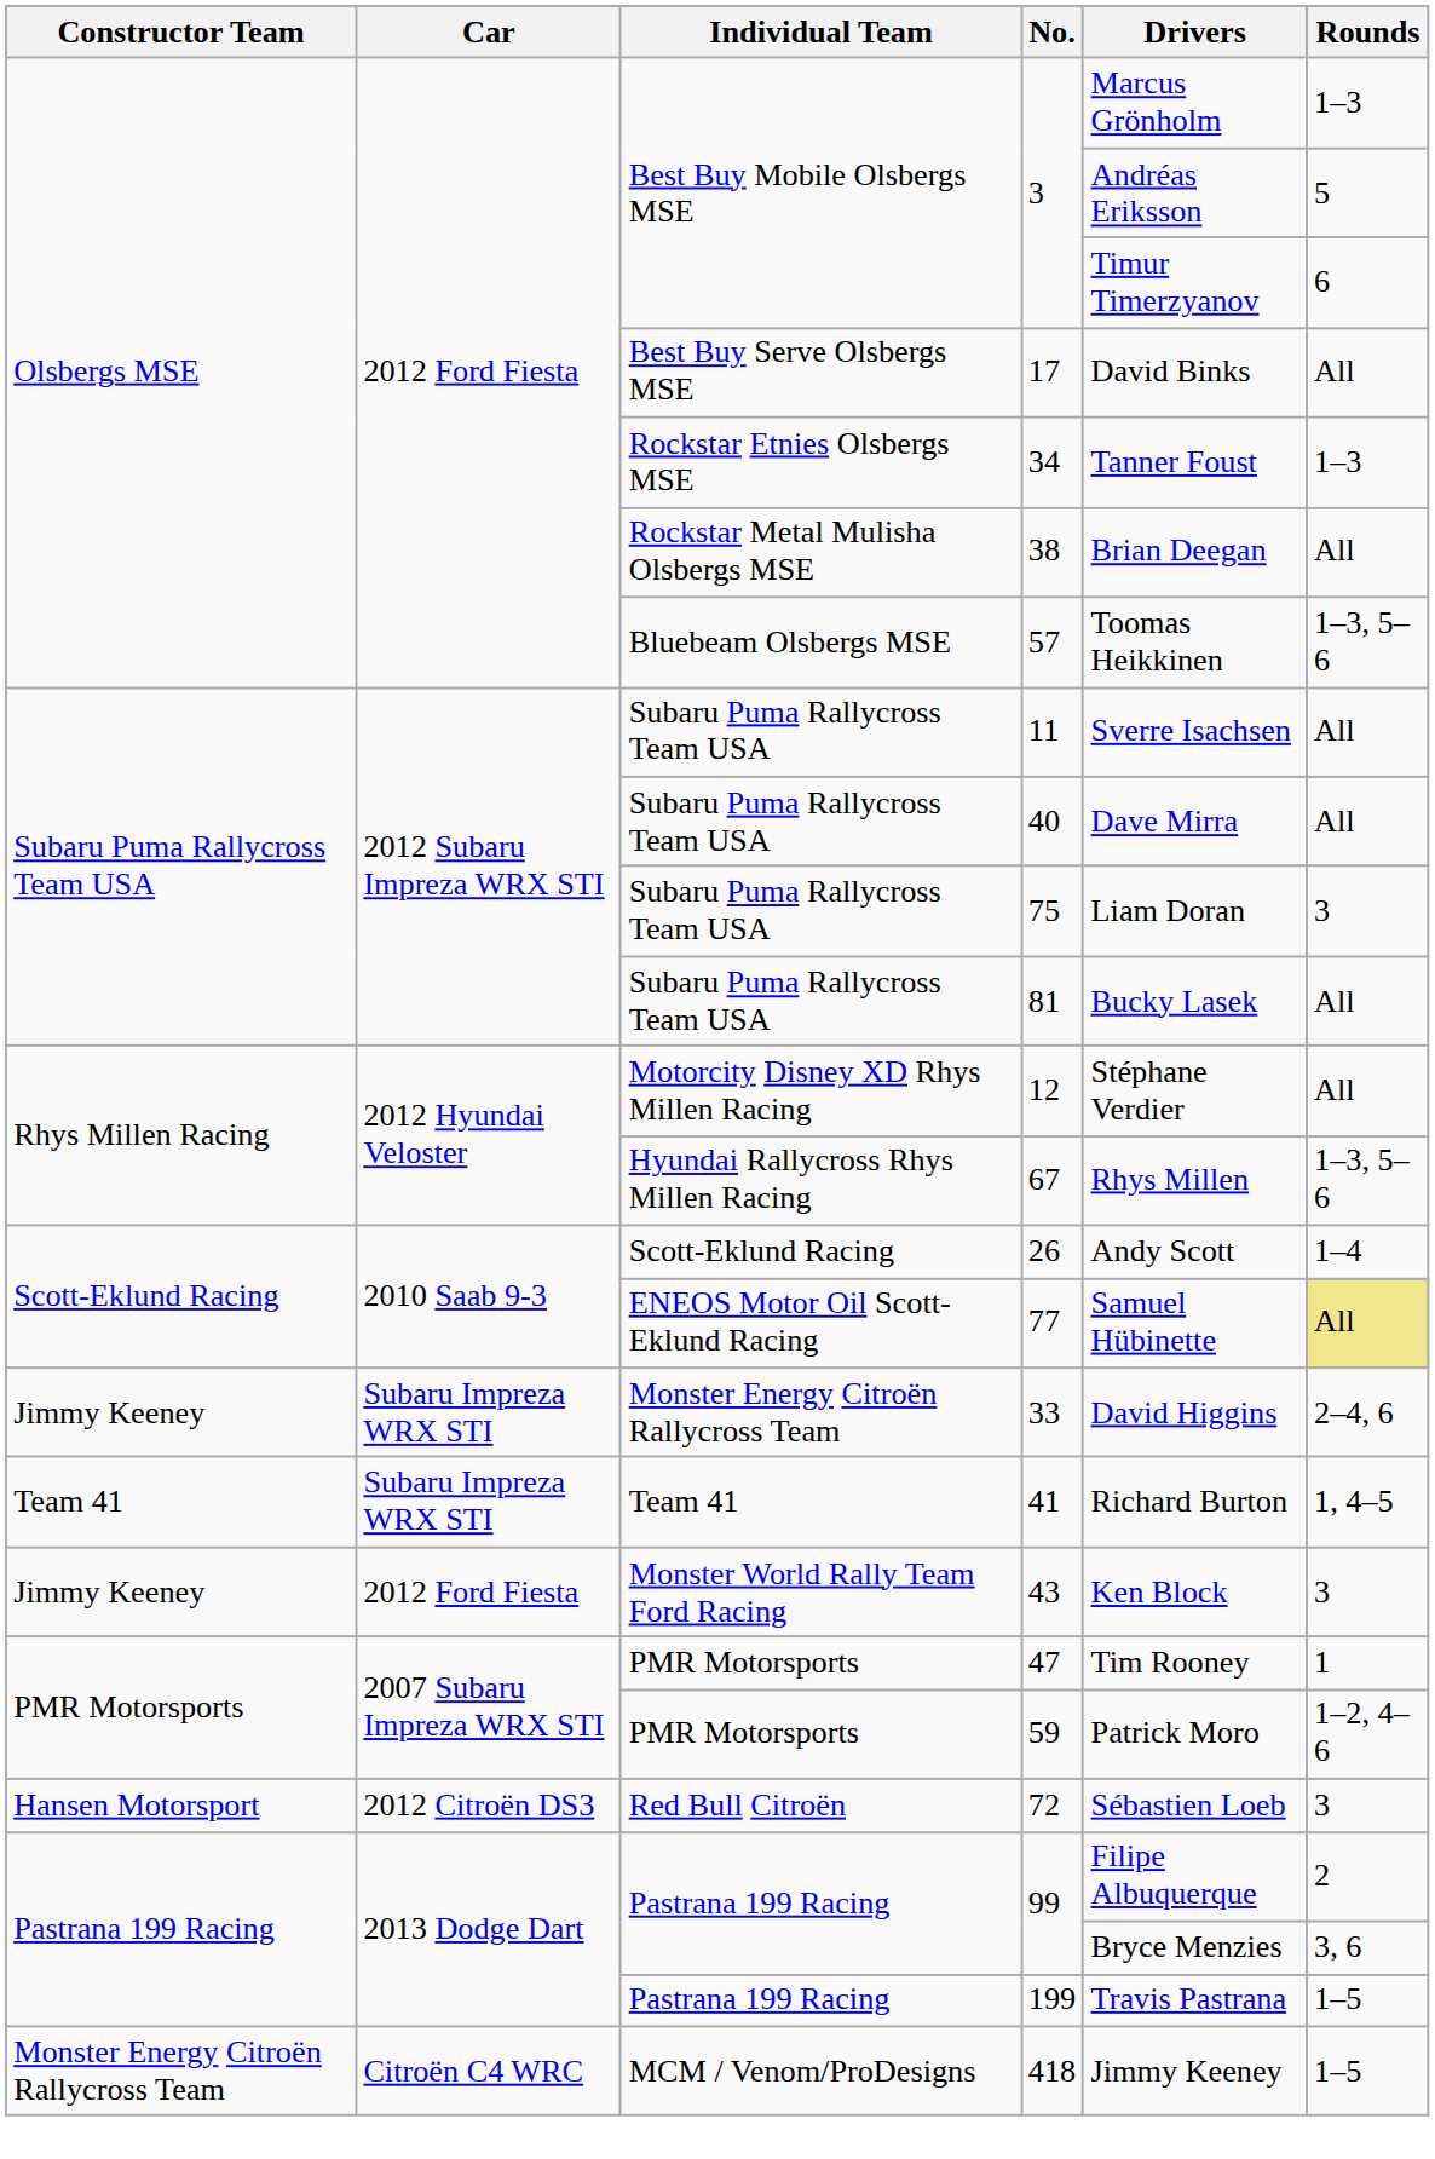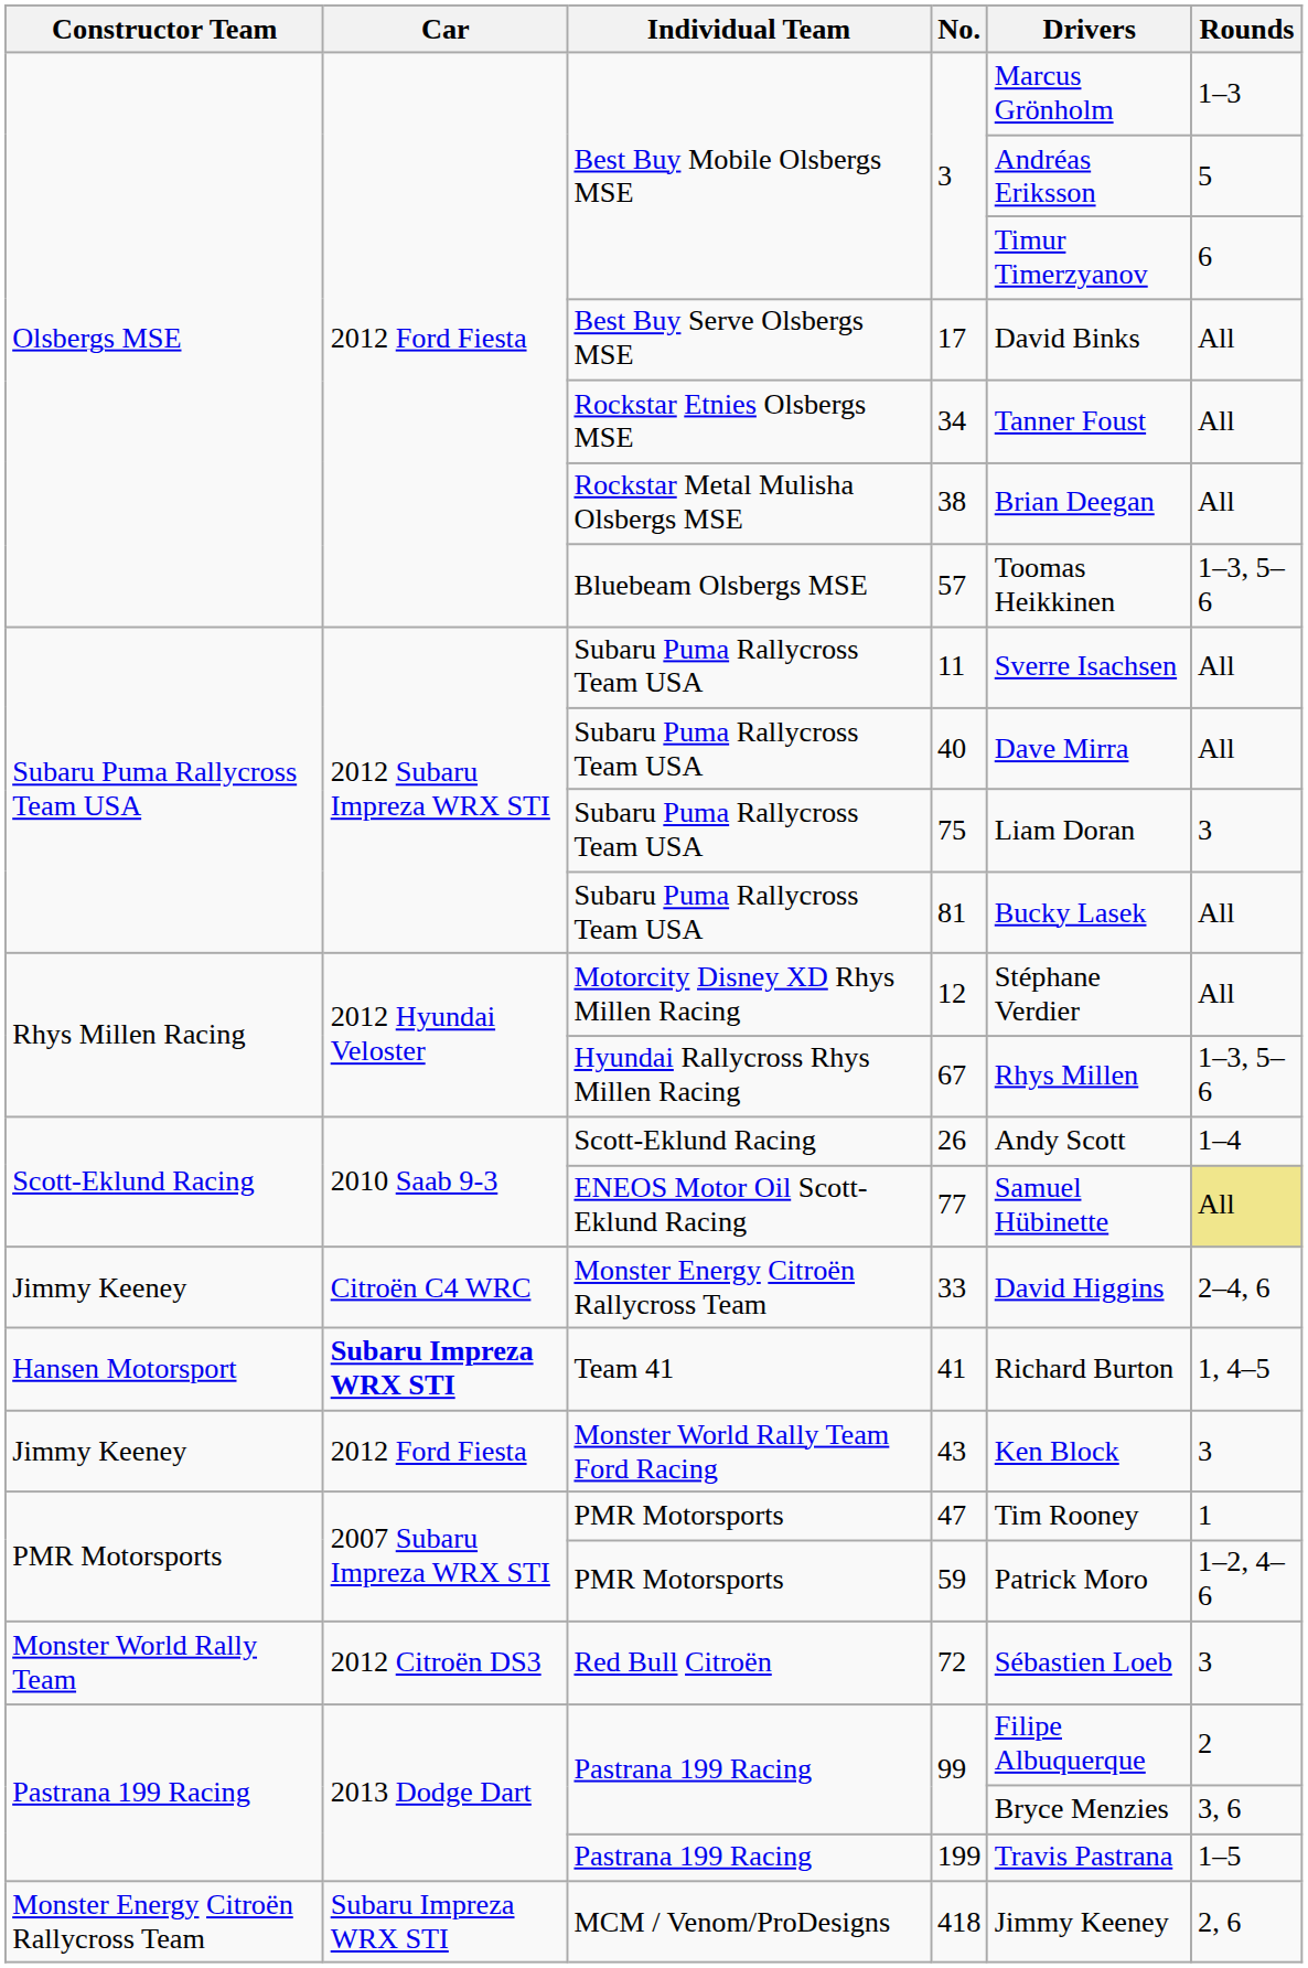 <table class="wikitable" style="font-size: 85%">
 <tr>
 <th>Constructor Team</th>
 <th>Car</th>
 <th>Individual Team</th>
 <th>No.</th>
 <th>Drivers</th>
 <th>Rounds</th>
 </tr>
 <tr>
 <td rowspan="7"> <a href='#'>Olsbergs MSE</a></td>
 <td rowspan="7">2012 <a href='#'>Ford Fiesta</a></td>
 <td rowspan="3"><a href='#'>Best Buy</a> Mobile Olsbergs MSE</td>
 <td rowspan="3">3</td>
 <td> <a href='#'>Marcus Grönholm</a></td>
 <td>1–3</td>
 </tr>
 <tr>
 <td> <a href='#'>Andréas Eriksson</a></td>
 <td>5</td>
 </tr>
 <tr>
 <td> <a href='#'>Timur Timerzyanov</a></td>
 <td>6</td>
 </tr>
 <tr>
 <td><a href='#'>Best Buy</a> Serve Olsbergs MSE</td>
 <td>17</td>
 <td> David Binks</td>
 <td>All</td>
 </tr>
 <tr>
 <td><a href='#'>Rockstar</a> <a href='#'>Etnies</a> Olsbergs MSE</td>
 <td>34</td>
 <td> <a href='#'>Tanner Foust</a></td>
-<td>1–3</td>
+<td>All</td>
 </tr>
 <tr>
 <td><a href='#'>Rockstar</a> Metal Mulisha Olsbergs MSE</td>
 <td>38</td>
 <td> <a href='#'>Brian Deegan</a></td>
 <td>All</td>
 </tr>
 <tr>
 <td>Bluebeam  Olsbergs MSE</td>
 <td>57</td>
 <td> Toomas Heikkinen</td>
 <td>1–3, 5–6</td>
 </tr>
 <tr>
 <td rowspan="4"> <a href='#'>Subaru Puma Rallycross Team USA</a></td>
 <td rowspan="4">2012 <a href='#'>Subaru Impreza WRX STI</a></td>
 <td>Subaru <a href='#'>Puma</a> Rallycross Team USA</td>
 <td>11</td>
 <td> <a href='#'>Sverre Isachsen</a></td>
 <td>All</td>
 </tr>
 <tr>
 <td>Subaru <a href='#'>Puma</a> Rallycross Team USA</td>
 <td>40</td>
 <td> <a href='#'>Dave Mirra</a></td>
 <td>All</td>
 </tr>
 <tr>
 <td>Subaru <a href='#'>Puma</a> Rallycross Team USA</td>
 <td>75</td>
 <td> Liam Doran</td>
 <td>3</td>
 </tr>
 <tr>
 <td>Subaru <a href='#'>Puma</a> Rallycross Team USA</td>
 <td>81</td>
 <td> <a href='#'>Bucky Lasek</a></td>
 <td>All</td>
 </tr>
 <tr>
 <td rowspan="2"> Rhys Millen Racing</td>
 <td rowspan="2">2012 <a href='#'>Hyundai Veloster</a></td>
 <td><a href='#'>Motorcity</a> <a href='#'>Disney XD</a> Rhys Millen Racing</td>
 <td>12</td>
 <td> Stéphane Verdier</td>
 <td>All</td>
 </tr>
 <tr>
 <td><a href='#'>Hyundai</a> Rallycross Rhys Millen Racing</td>
 <td>67</td>
 <td> <a href='#'>Rhys Millen</a></td>
 <td>1–3, 5–6</td>
 </tr>
 <tr>
 <td rowspan="2"> <a href='#'>Scott-Eklund Racing</a></td>
 <td rowspan="2">2010 <a href='#'>Saab 9-3</a></td>
 <td>Scott-Eklund Racing</td>
 <td>26</td>
 <td> Andy Scott</td>
 <td>1–4</td>
 </tr>
 <tr>
 <td><a href='#'>ENEOS Motor Oil</a> Scott-Eklund Racing</td>
 <td>77</td>
 <td> <a href='#'>Samuel Hübinette</a></td>
 <td style="background: khaki;">All</td>
 </tr>
 <tr>
 <td> Jimmy Keeney</td>
-<td><a href='#'>Subaru Impreza WRX STI</a></td>
+<td rowspan="1"><a href='#'>Citroën C4 WRC</a></td>
 <td><a href='#'>Monster Energy</a> <a href='#'>Citroën</a> Rallycross Team</td>
 <td>33</td>
 <td> <a href='#'>David Higgins</a></td>
 <td>2–4, 6</td>
 </tr>
 <tr>
-<td rowspan="1"> Team 41</td>
-<td rowspan="1"><a href='#'>Subaru Impreza WRX STI</a></td>
+<td> <a href='#'>Hansen Motorsport</a></td>
+<td rowspan="1"><strong><a href='#'>Subaru Impreza WRX STI</a></strong></td>
 <td>Team 41</td>
 <td>41</td>
 <td> Richard Burton</td>
 <td>1, 4–5</td>
 </tr>
 <tr>
 <td> Jimmy Keeney</td>
 <td rowspan="1">2012 <a href='#'>Ford Fiesta</a></td>
 <td><a href='#'>Monster World Rally Team</a> <a href='#'>Ford Racing</a></td>
 <td>43</td>
 <td> <a href='#'>Ken Block</a></td>
 <td>3</td>
 </tr>
 <tr>
 <td rowspan="2"> PMR Motorsports</td>
 <td rowspan="2">2007 <a href='#'>Subaru Impreza WRX STI</a></td>
 <td>PMR Motorsports</td>
 <td>47</td>
 <td> Tim Rooney</td>
 <td>1</td>
 </tr>
 <tr>
 <td>PMR Motorsports</td>
 <td>59</td>
 <td> Patrick Moro</td>
 <td>1–2, 4–6</td>
 </tr>
 <tr>
-<td> <a href='#'>Hansen Motorsport</a></td>
+<td rowspan="1"> <a href='#'>Monster World Rally Team</a></td>
 <td>2012 <a href='#'>Citroën DS3</a></td>
 <td><a href='#'>Red Bull</a> <a href='#'>Citroën</a></td>
 <td>72</td>
 <td> <a href='#'>Sébastien Loeb</a></td>
 <td>3</td>
 </tr>
 <tr>
 <td rowspan="3"> <a href='#'>Pastrana 199 Racing</a></td>
 <td rowspan="3">2013 <a href='#'>Dodge Dart</a></td>
 <td rowspan="2"><a href='#'>Pastrana 199 Racing</a></td>
 <td rowspan="2">99</td>
 <td> <a href='#'>Filipe Albuquerque</a></td>
 <td>2</td>
 </tr>
 <tr>
 <td> Bryce Menzies</td>
 <td>3, 6</td>
 </tr>
 <tr>
 <td><a href='#'>Pastrana 199 Racing</a></td>
 <td>199</td>
 <td> <a href='#'>Travis Pastrana</a></td>
 <td>1–5</td>
 </tr>
 <tr>
 <td rowspan="1"> <a href='#'>Monster Energy</a> <a href='#'>Citroën</a> Rallycross Team</td>
-<td rowspan="1"><a href='#'>Citroën C4 WRC</a></td>
+<td><a href='#'>Subaru Impreza WRX STI</a></td>
 <td>MCM / Venom/ProDesigns</td>
 <td>418</td>
 <td> Jimmy Keeney</td>
-<td>1–5</td>
+<td>2, 6</td>
 </tr>
 </table>
